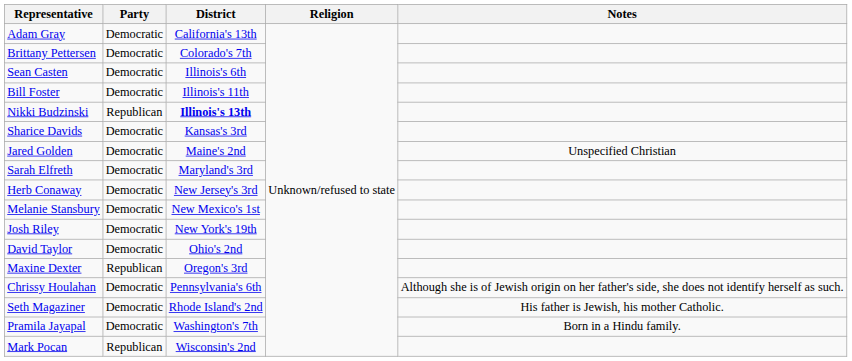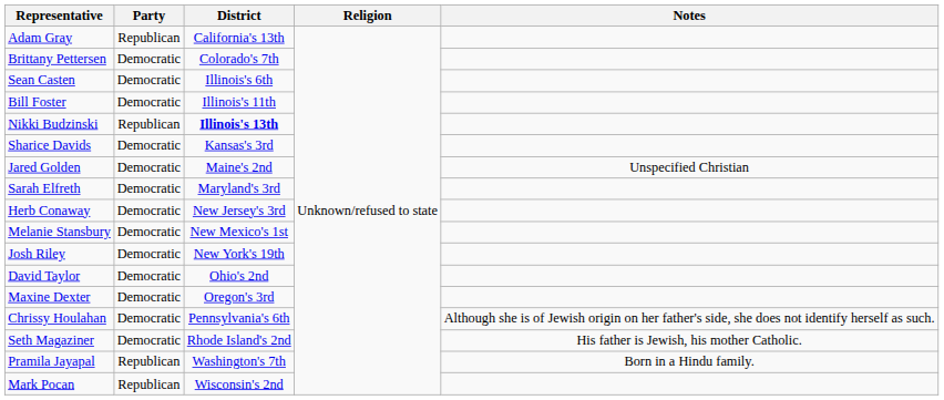 <table class="wikitable sortable" style="text-align:center">
 <tr>
 <th>Representative</th>
 <th>Party</th>
 <th>District</th>
 <th>Religion</th>
 <th>Notes</th>
 </tr>
 <tr>
 <td align=left nowrap> <a href='#'>Adam Gray</a></td>
-<td>Democratic</td>
+<td>Republican</td>
 <td><a href='#'>California's 13th</a></td>
 <td rowspan="17">Unknown/refused to state</td>
 <td></td>
 </tr>
 <tr>
 <td align=left nowrap> <a href='#'>Brittany Pettersen</a></td>
 <td>Democratic</td>
 <td><a href='#'>Colorado's 7th</a></td>
 <td></td>
 </tr>
 <tr>
 <td align=left nowrap> <a href='#'>Sean Casten</a></td>
 <td>Democratic</td>
 <td><a href='#'>Illinois's 6th</a></td>
 <td></td>
 </tr>
 <tr>
 <td align=left nowrap> <a href='#'>Bill Foster</a></td>
 <td>Democratic</td>
 <td><a href='#'>Illinois's 11th</a></td>
 <td></td>
 </tr>
 <tr>
 <td align=left nowrap> <a href='#'>Nikki Budzinski</a></td>
 <td>Republican</td>
 <td><strong><a href='#'>Illinois's 13th</a></strong></td>
 <td></td>
 </tr>
 <tr>
 <td align=left nowrap>  <a href='#'>Sharice Davids</a></td>
 <td>Democratic</td>
 <td><a href='#'>Kansas's 3rd</a></td>
 <td></td>
 </tr>
 <tr>
 <td align=left nowrap> <a href='#'>Jared Golden</a></td>
 <td>Democratic</td>
 <td><a href='#'>Maine's 2nd</a></td>
 <td>Unspecified Christian</td>
 </tr>
 <tr>
 <td align=left nowrap> <a href='#'>Sarah Elfreth</a></td>
 <td>Democratic</td>
 <td><a href='#'>Maryland's 3rd</a></td>
 <td></td>
 </tr>
 <tr>
 <td align=left nowrap> <a href='#'>Herb Conaway</a></td>
 <td>Democratic</td>
 <td><a href='#'>New Jersey's 3rd</a></td>
 <td></td>
 </tr>
 <tr>
 <td align=left nowrap> <a href='#'>Melanie Stansbury</a></td>
 <td>Democratic</td>
 <td><a href='#'>New Mexico's 1st</a></td>
 <td></td>
 </tr>
 <tr>
 <td align=left nowrap> <a href='#'>Josh Riley</a></td>
 <td>Democratic</td>
 <td><a href='#'>New York's 19th</a></td>
 <td></td>
 </tr>
 <tr>
 <td align=left nowrap> <a href='#'>David Taylor</a></td>
 <td>Democratic</td>
 <td><a href='#'>Ohio's 2nd</a></td>
 <td></td>
 </tr>
 <tr>
 <td align=left nowrap> <a href='#'>Maxine Dexter</a></td>
-<td>Republican</td>
+<td>Democratic</td>
 <td><a href='#'>Oregon's 3rd</a></td>
 <td></td>
 </tr>
 <tr>
 <td align=left nowrap> <a href='#'>Chrissy Houlahan</a></td>
 <td>Democratic</td>
 <td><a href='#'>Pennsylvania's 6th</a></td>
 <td>Although she is of Jewish origin on her father's side, she does not identify herself as such.</td>
 </tr>
 <tr>
 <td align=left nowrap> <a href='#'>Seth Magaziner</a></td>
 <td>Democratic</td>
 <td><a href='#'>Rhode Island's 2nd</a></td>
 <td>His father is Jewish, his mother Catholic.</td>
 </tr>
 <tr>
 <td align=left nowrap> <a href='#'>Pramila Jayapal</a></td>
-<td>Democratic</td>
+<td>Republican</td>
 <td><a href='#'>Washington's 7th</a></td>
 <td>Born in a Hindu family.</td>
 </tr>
 <tr>
 <td align=left nowrap> <a href='#'>Mark Pocan</a></td>
 <td>Republican</td>
 <td><a href='#'>Wisconsin's 2nd</a></td>
 <td></td>
 </tr>
 </table>
